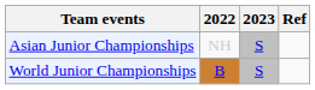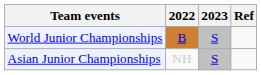 <table style='font-size: 90%; text-align:center;' class='wikitable'>
 <tr>
 <th>Team events</th>
 <th>2022</th>
 <th>2023</th>
 <th>Ref</th>
 </tr>
 <tr>
+<td bgcolor="#ECF2FF"; align="left"><a href='#'>World Junior Championships</a></td>
+<td bgcolor=CD7F32><a href='#'>B</a></td>
+<td bgcolor=silver><a href='#'>S</a></td>
+<td></td>
+</tr>
+<tr>
 <td bgcolor="#ECF2FF"; align="left"><a href='#'>Asian Junior Championships</a></td>
 <td style=color:#ccc>NH</td>
 <td bgcolor=silver><a href='#'>S</a></td>
 <td></td>
 </tr>
-<tr>
-<td bgcolor="#ECF2FF"; align="left"><a href='#'>World Junior Championships</a></td>
-<td bgcolor=CD7F32><a href='#'>B</a></td>
-<td bgcolor=silver><a href='#'>S</a></td>
-<td></td>
-</tr>
 </table>
